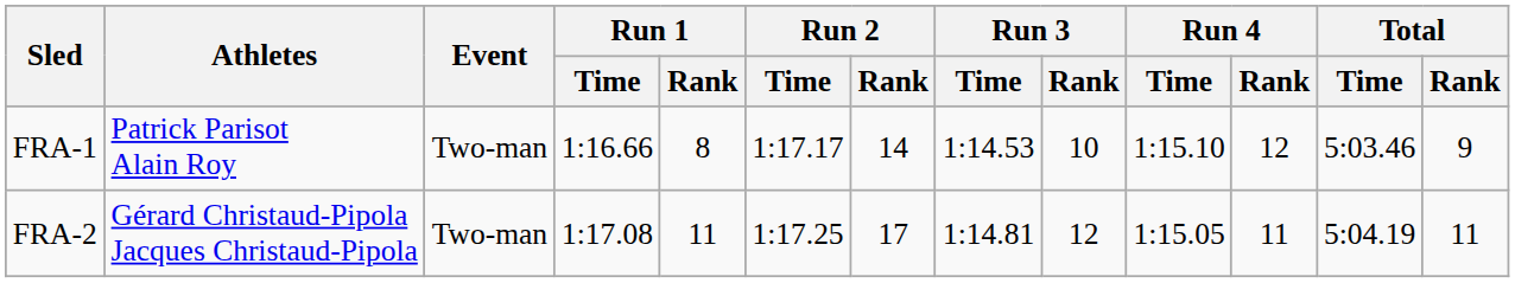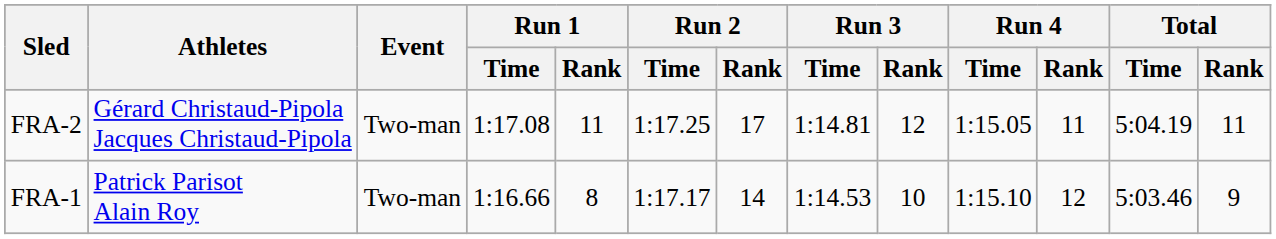 <table class="wikitable" border="1" style="font-size:90%">
 <tr>
 <th rowspan="2">Sled</th>
 <th rowspan="2">Athletes</th>
 <th rowspan="2">Event</th>
 <th colspan="2">Run 1</th>
 <th colspan="2">Run 2</th>
 <th colspan="2">Run 3</th>
 <th colspan="2">Run 4</th>
 <th colspan="2">Total</th>
 </tr>
 <tr>
 <th>Time</th>
 <th>Rank</th>
 <th>Time</th>
 <th>Rank</th>
 <th>Time</th>
 <th>Rank</th>
 <th>Time</th>
 <th>Rank</th>
 <th>Time</th>
 <th>Rank</th>
 </tr>
 <tr>
+<td align="center">FRA-2</td>
+<td><a href='#'>Gérard Christaud-Pipola</a><br><a href='#'>Jacques Christaud-Pipola</a></td>
+<td>Two-man</td>
+<td align="center">1:17.08</td>
+<td align="center">11</td>
+<td align="center">1:17.25</td>
+<td align="center">17</td>
+<td align="center">1:14.81</td>
+<td align="center">12</td>
+<td align="center">1:15.05</td>
+<td align="center">11</td>
+<td align="center">5:04.19</td>
+<td align="center">11</td>
+</tr>
+<tr>
 <td align="center">FRA-1</td>
 <td><a href='#'>Patrick Parisot</a><br><a href='#'>Alain Roy</a></td>
 <td>Two-man</td>
 <td align="center">1:16.66</td>
 <td align="center">8</td>
 <td align="center">1:17.17</td>
 <td align="center">14</td>
 <td align="center">1:14.53</td>
 <td align="center">10</td>
 <td align="center">1:15.10</td>
 <td align="center">12</td>
 <td align="center">5:03.46</td>
 <td align="center">9</td>
 </tr>
-<tr>
-<td align="center">FRA-2</td>
-<td><a href='#'>Gérard Christaud-Pipola</a><br><a href='#'>Jacques Christaud-Pipola</a></td>
-<td>Two-man</td>
-<td align="center">1:17.08</td>
-<td align="center">11</td>
-<td align="center">1:17.25</td>
-<td align="center">17</td>
-<td align="center">1:14.81</td>
-<td align="center">12</td>
-<td align="center">1:15.05</td>
-<td align="center">11</td>
-<td align="center">5:04.19</td>
-<td align="center">11</td>
-</tr>
 </table>
